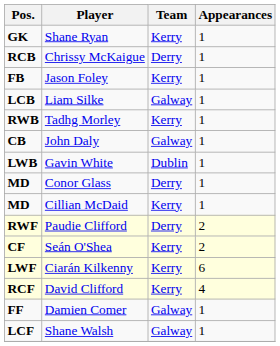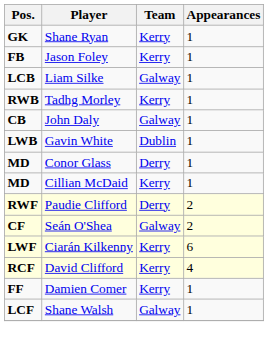 <table class="wikitable">
 <tr>
 <th>Pos.</th>
 <th>Player</th>
 <th>Team</th>
 <th>Appearances</th>
 </tr>
 <tr>
 <td><strong>GK</strong></td>
 <td> <a href='#'>Shane Ryan</a></td>
 <td><a href='#'>Kerry</a></td>
-<td>1</td>
-</tr>
-<tr>
-<td><strong>RCB</strong></td>
-<td> <a href='#'>Chrissy McKaigue</a></td>
-<td><a href='#'>Derry</a></td>
 <td>1</td>
 </tr>
 <tr>
 <td><strong>FB</strong></td>
 <td> <a href='#'>Jason Foley</a></td>
 <td><a href='#'>Kerry</a></td>
 <td>1</td>
 </tr>
 <tr>
 <td><strong>LCB</strong></td>
 <td> <a href='#'>Liam Silke</a></td>
 <td><a href='#'>Galway</a></td>
 <td>1</td>
 </tr>
 <tr>
 <td><strong>RWB</strong></td>
 <td> <a href='#'>Tadhg Morley</a></td>
 <td><a href='#'>Kerry</a></td>
 <td>1</td>
 </tr>
 <tr>
 <td><strong>CB</strong></td>
 <td> <a href='#'>John Daly</a></td>
 <td><a href='#'>Galway</a></td>
 <td>1</td>
 </tr>
 <tr>
 <td><strong>LWB</strong></td>
 <td> <a href='#'>Gavin White</a></td>
 <td><a href='#'>Dublin</a></td>
 <td>1</td>
 </tr>
 <tr>
 <td><strong>MD</strong></td>
 <td> <a href='#'>Conor Glass</a></td>
 <td><a href='#'>Derry</a></td>
 <td>1</td>
 </tr>
 <tr>
 <td><strong>MD</strong></td>
 <td> <a href='#'>Cillian McDaid</a></td>
 <td><a href='#'>Kerry</a></td>
 <td>1</td>
 </tr>
 <tr bgcolor="#FFFFDD">
 <td><strong>RWF</strong></td>
 <td> <a href='#'>Paudie Clifford</a></td>
 <td><a href='#'>Derry</a></td>
 <td>2</td>
 </tr>
 <tr bgcolor="#FFFFDD">
 <td><strong>CF</strong></td>
 <td> <a href='#'>Seán O'Shea</a></td>
-<td><a href='#'>Kerry</a></td>
+<td><a href='#'>Galway</a></td>
 <td>2</td>
 </tr>
 <tr bgcolor="#FFFFDD">
 <td><strong>LWF</strong></td>
 <td> <a href='#'>Ciarán Kilkenny</a></td>
 <td><a href='#'>Kerry</a></td>
 <td>6</td>
 </tr>
 <tr bgcolor="#FFFFDD">
 <td><strong>RCF</strong></td>
 <td> <a href='#'>David Clifford</a></td>
 <td><a href='#'>Kerry</a></td>
 <td>4</td>
 </tr>
 <tr>
 <td><strong>FF</strong></td>
 <td> <a href='#'>Damien Comer</a></td>
-<td><a href='#'>Galway</a></td>
+<td><a href='#'>Kerry</a></td>
 <td>1</td>
 </tr>
 <tr>
 <td><strong>LCF</strong></td>
 <td> <a href='#'>Shane Walsh</a></td>
 <td><a href='#'>Galway</a></td>
 <td>1</td>
 </tr>
 <tr>
 </tr>
 </table>
